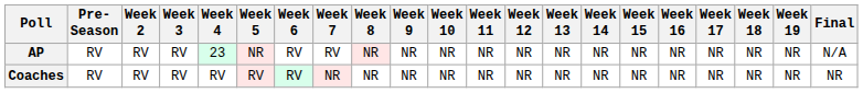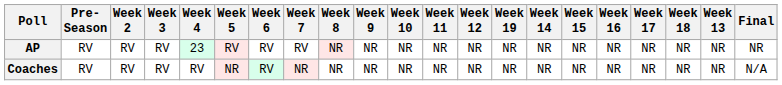 <table class="wikitable" style="white-space:nowrap;font-size:90%">
 <tr>
 <th>Poll</th>
 <th>Pre-<br>Season</th>
 <th>Week<br>2</th>
 <th>Week<br>3</th>
 <th>Week<br>4</th>
 <th>Week<br>5</th>
 <th>Week<br>6</th>
 <th>Week<br>7</th>
 <th>Week<br>8</th>
 <th>Week<br>9</th>
 <th>Week<br>10</th>
 <th>Week<br>11</th>
 <th>Week<br>12</th>
-<th>Week<br>13</th>
+<th>Week<br>19</th>
 <th>Week<br>14</th>
 <th>Week<br>15</th>
 <th>Week<br>16</th>
 <th>Week<br>17</th>
 <th>Week<br>18</th>
-<th>Week<br>19</th>
+<th>Week<br>13</th>
 <th>Final</th>
 </tr>
 <tr style="text-align:center;">
 <th>AP</th>
 <td style="background:#FFFFFF;">RV</td>
 <td style="background:#FFFFFF;">RV</td>
 <td style="background:#FFFFFF;">RV</td>
 <td style="background:#D8FFEB;">23</td>
-<td style="background:#FFE6E6;">NR</td>
+<td style="background:#FFE6E6;">RV</td>
 <td style="background:#FFFFFF;">RV</td>
 <td style="background:#FFFFFF;">RV</td>
 <td style="background:#FFE6E6;">NR</td>
 <td style="background:#FFFFFF;">NR</td>
 <td style="background:#FFFFFF;">NR</td>
 <td style="background:#FFFFFF;">NR</td>
 <td style="background:#FFFFFF;">NR</td>
 <td style="background:#FFFFFF;">NR</td>
 <td style="background:#FFFFFF;">NR</td>
 <td style="background:#FFFFFF;">NR</td>
 <td style="background:#FFFFFF;">NR</td>
 <td style="background:#FFFFFF;">NR</td>
 <td style="background:#FFFFFF;">NR</td>
 <td style="background:#FFFFFF;">NR</td>
-<td style="background:#FFFFFF;">N/A</td>
+<td style="background:#FFFFFF;">NR</td>
 </tr>
 <tr style="text-align:center;">
 <th>Coaches</th>
 <td style="background:#FFFFFF;">RV</td>
 <td style="background:#FFFFFF;">RV</td>
 <td style="background:#FFFFFF;">RV</td>
 <td style="background:#FFFFFF;">RV</td>
-<td style="background:#FFE6E6;">RV</td>
+<td style="background:#FFE6E6;">NR</td>
 <td style="background:#D8FFEB;">RV</td>
 <td style="background:#FFE6E6;">NR</td>
 <td style="background:#FFFFFF;">NR</td>
 <td style="background:#FFFFFF;">NR</td>
 <td style="background:#FFFFFF;">NR</td>
 <td style="background:#FFFFFF;">NR</td>
 <td style="background:#FFFFFF;">NR</td>
 <td style="background:#FFFFFF;">NR</td>
 <td style="background:#FFFFFF;">NR</td>
 <td style="background:#FFFFFF;">NR</td>
 <td style="background:#FFFFFF;">NR</td>
 <td style="background:#FFFFFF;">NR</td>
 <td style="background:#FFFFFF;">NR</td>
 <td style="background:#FFFFFF;">NR</td>
-<td style="background:#FFFFFF;">NR</td>
+<td style="background:#FFFFFF;">N/A</td>
 </tr>
 </table>
